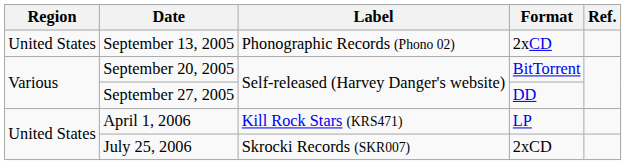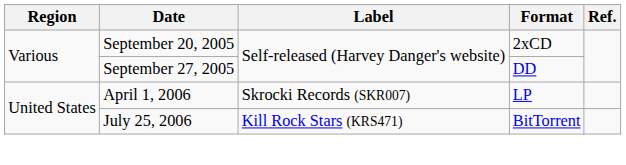 <table class="wikitable">
 <tr>
 <th>Region</th>
 <th>Date</th>
 <th>Label</th>
 <th>Format</th>
 <th>Ref.</th>
 </tr>
 <tr>
-<td>United States</td>
-<td>September 13, 2005</td>
-<td>Phonographic Records <small>(Phono 02)</small></td>
-<td>2x<a href='#'>CD</a></td>
-<td></td>
-</tr>
-<tr>
 <td rowspan="2">Various</td>
 <td>September 20, 2005</td>
 <td rowspan="2">Self-released (Harvey Danger's website)</td>
-<td><a href='#'>BitTorrent</a></td>
+<td>2xCD</td>
 <td rowspan="2"></td>
 </tr>
 <tr>
 <td>September 27, 2005</td>
 <td><a href='#'>DD</a></td>
 </tr>
 <tr>
 <td rowspan="2">United States</td>
 <td>April 1, 2006</td>
-<td><a href='#'>Kill Rock Stars</a> <small>(KRS471)</small></td>
+<td>Skrocki Records <small>(SKR007)</small></td>
 <td><a href='#'>LP</a></td>
 <td></td>
 </tr>
 <tr>
 <td>July 25, 2006</td>
-<td>Skrocki Records <small>(SKR007)</small></td>
-<td>2xCD</td>
+<td><a href='#'>Kill Rock Stars</a> <small>(KRS471)</small></td>
+<td><a href='#'>BitTorrent</a></td>
 <td></td>
 </tr>
 </table>
